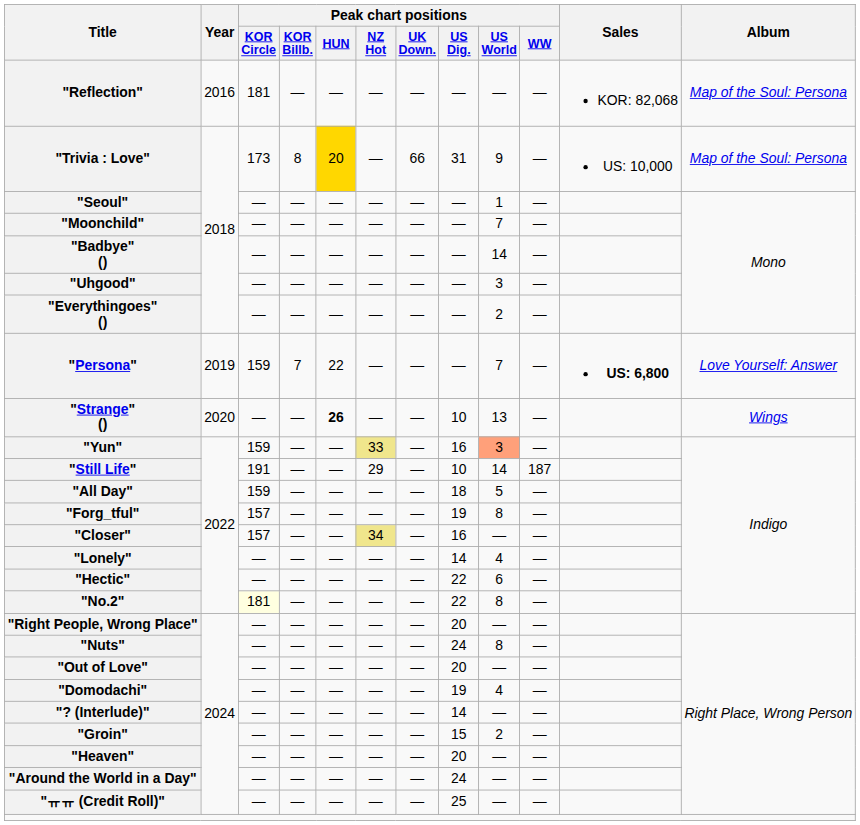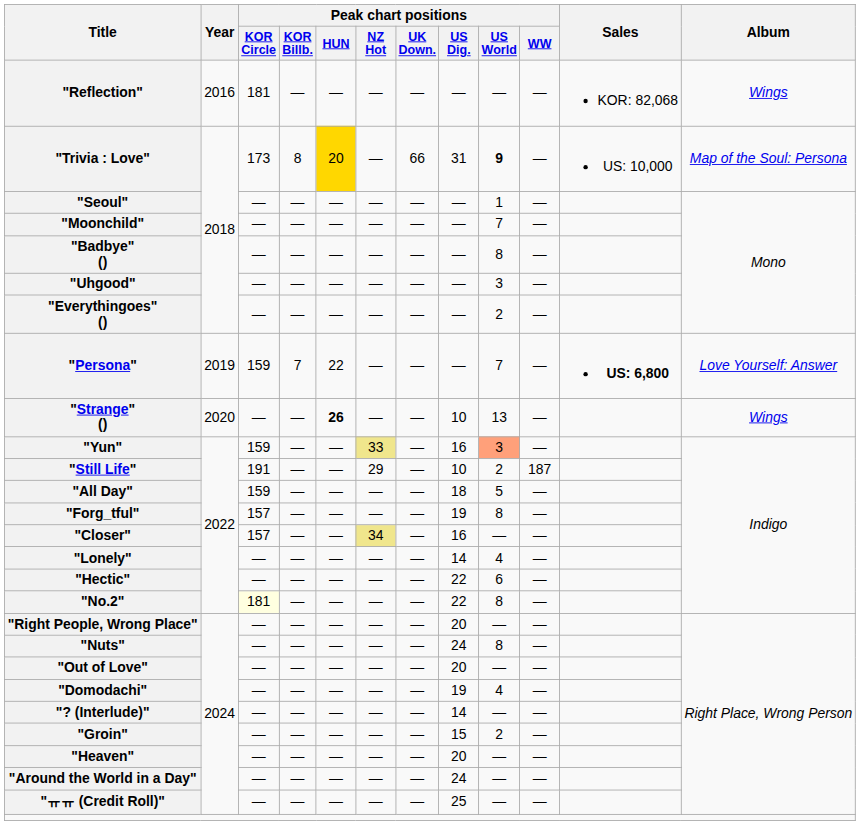 <table class="wikitable plainrowheaders" style="text-align:center;">
 <tr>
 <th rowspan="2">Title</th>
 <th scope="col" rowspan="2">Year</th>
 <th scope="col" colspan="8">Peak chart positions</th>
 <th scope="col" rowspan="2">Sales</th>
 <th scope="col" rowspan="2">Album</th>
 </tr>
 <tr>
 <th scope="col" style="width:2.7em;font-size:90%;"><a href='#'>KOR<br>Circle</a><br></th>
 <th scope="col" style="font-size:90%; width:2.5em"><a href='#'>KOR<br>Billb.</a><br></th>
 <th scope=col style="width:2.7em;font-size:90%;"><a href='#'>HUN</a><br></th>
 <th scope="col" style="width:2.7em;font-size:90%;"><a href='#'>NZ<br>Hot</a><br></th>
 <th scope="col" style="width:2.7em;font-size:90%;"><a href='#'>UK<br>Down.</a><br></th>
 <th scope="col" style="width:2.7em;font-size:90%;"><a href='#'>US<br>Dig.</a><br></th>
 <th scope="col" style="width:2.7em;font-size:90%;"><a href='#'>US<br>World</a><br></th>
 <th scope="col" style="width:2.7em;font-size:90%;"><a href='#'>WW</a><br></th>
 </tr>
 <tr>
 <th scope="row">"Reflection"</th>
 <td>2016</td>
 <td>181</td>
 <td>—</td>
 <td>—</td>
 <td>—</td>
 <td>—</td>
 <td>—</td>
 <td>—</td>
 <td>—</td>
 <td><br><ul><li>KOR: 82,068</li></ul></td>
-<td><em><a href='#'>Map of the Soul: Persona</a></em></td>
+<td><em><a href='#'>Wings</a></em></td>
 </tr>
 <tr>
 <th scope="row">"Trivia : Love"</th>
 <td rowspan="6">2018</td>
 <td>173</td>
 <td>8</td>
 <td style="background: gold;">20</td>
 <td>—</td>
 <td>66</td>
 <td>31</td>
-<td>9</td>
+<td><strong>9</strong></td>
 <td>—</td>
 <td><br><ul><li>US: 10,000</li></ul></td>
 <td><em><a href='#'>Map of the Soul: Persona</a></em></td>
 </tr>
 <tr>
 <th scope="row">"Seoul"</th>
 <td>—</td>
 <td>—</td>
 <td>—</td>
 <td>—</td>
 <td>—</td>
 <td>—</td>
 <td>1</td>
 <td>—</td>
 <td></td>
 <td rowspan="5"><em>Mono</em></td>
 </tr>
 <tr>
 <th scope="row">"Moonchild"</th>
 <td>—</td>
 <td>—</td>
 <td>—</td>
 <td>—</td>
 <td>—</td>
 <td>—</td>
 <td>7</td>
 <td>—</td>
 <td></td>
 </tr>
 <tr>
 <th scope="row">"Badbye"<br>()</th>
 <td>—</td>
 <td>—</td>
 <td>—</td>
 <td>—</td>
 <td>—</td>
 <td>—</td>
-<td>14</td>
+<td>8</td>
 <td>—</td>
 <td></td>
 </tr>
 <tr>
 <th scope="row">"Uhgood"</th>
 <td>—</td>
 <td>—</td>
 <td>—</td>
 <td>—</td>
 <td>—</td>
 <td>—</td>
 <td>3</td>
 <td>—</td>
 <td></td>
 </tr>
 <tr>
 <th scope="row">"Everythingoes"<br>()</th>
 <td>—</td>
 <td>—</td>
 <td>—</td>
 <td>—</td>
 <td>—</td>
 <td>—</td>
 <td>2</td>
 <td>—</td>
 <td></td>
 </tr>
 <tr>
 <th scope="row">"<a href='#'>Persona</a>"</th>
 <td>2019</td>
 <td>159</td>
 <td>7</td>
 <td>22</td>
 <td>—</td>
 <td>—</td>
 <td>—</td>
 <td>7</td>
 <td>—</td>
 <td><strong><br><ul><li>US: 6,800</li></ul></strong></td>
 <td><em><a href='#'>Love Yourself: Answer</a></em></td>
 </tr>
 <tr>
 <th scope="row">"<a href='#'>Strange</a>"<br>()</th>
 <td>2020</td>
 <td>—</td>
 <td>—</td>
 <td><strong>26</strong></td>
 <td>—</td>
 <td>—</td>
 <td>10</td>
 <td>13</td>
 <td>—</td>
 <td></td>
 <td><em><a href='#'>Wings</a></em></td>
 </tr>
 <tr>
 <th scope="row">"Yun"<br></th>
 <td rowspan="8">2022</td>
 <td>159</td>
 <td>—</td>
 <td>—</td>
 <td style="background: khaki;">33</td>
 <td>—</td>
 <td>16</td>
 <td style="background: lightsalmon;">3</td>
 <td>—</td>
 <td></td>
 <td rowspan="8"><em>Indigo</em></td>
 </tr>
 <tr>
 <th scope="row">"<a href='#'>Still Life</a>"<br></th>
 <td>191</td>
 <td>—</td>
 <td>—</td>
 <td>29</td>
 <td>—</td>
 <td>10</td>
-<td>14</td>
+<td>2</td>
 <td>187</td>
 <td></td>
 </tr>
 <tr>
 <th scope="row">"All Day"<br></th>
 <td>159</td>
 <td>—</td>
 <td>—</td>
 <td>—</td>
 <td>—</td>
 <td>18</td>
 <td>5</td>
 <td>—</td>
 <td></td>
 </tr>
 <tr>
 <th scope="row">"Forg_tful"<br></th>
 <td>157</td>
 <td>—</td>
 <td>—</td>
 <td>—</td>
 <td>—</td>
 <td>19</td>
 <td>8</td>
 <td>—</td>
 <td></td>
 </tr>
 <tr>
 <th scope="row">"Closer"<br></th>
 <td>157</td>
 <td>—</td>
 <td>—</td>
 <td style="background: khaki;">34</td>
 <td>—</td>
 <td>16</td>
 <td>—</td>
 <td>—</td>
 <td></td>
 </tr>
 <tr>
 <th scope="row">"Lonely"</th>
 <td>—</td>
 <td>—</td>
 <td>—</td>
 <td>—</td>
 <td>—</td>
 <td>14</td>
 <td>4</td>
 <td>—</td>
 <td></td>
 </tr>
 <tr>
 <th scope="row">"Hectic"<br></th>
 <td>—</td>
 <td>—</td>
 <td>—</td>
 <td>—</td>
 <td>—</td>
 <td>22</td>
 <td>6</td>
 <td>—</td>
 <td></td>
 </tr>
 <tr>
 <th scope="row">"No.2"<br></th>
 <td style="background: lightyellow;">181</td>
 <td>—</td>
 <td>—</td>
 <td>—</td>
 <td>—</td>
 <td>22</td>
 <td>8</td>
 <td>—</td>
 <td></td>
 </tr>
 <tr>
 <th scope="row">"Right People, Wrong Place"</th>
 <td rowspan="9">2024</td>
 <td>—</td>
 <td>—</td>
 <td>—</td>
 <td>—</td>
 <td>—</td>
 <td>20</td>
 <td>—</td>
 <td>—</td>
 <td></td>
 <td rowspan="9"><em>Right Place, Wrong Person</em></td>
 </tr>
 <tr>
 <th scope="row">"Nuts"</th>
 <td>—</td>
 <td>—</td>
 <td>—</td>
 <td>—</td>
 <td>—</td>
 <td>24</td>
 <td>8</td>
 <td>—</td>
 <td></td>
 </tr>
 <tr>
 <th scope="row">"Out of Love"</th>
 <td>—</td>
 <td>—</td>
 <td>—</td>
 <td>—</td>
 <td>—</td>
 <td>20</td>
 <td>—</td>
 <td>—</td>
 <td></td>
 </tr>
 <tr>
 <th scope="row">"Domodachi"<br></th>
 <td>—</td>
 <td>—</td>
 <td>—</td>
 <td>—</td>
 <td>—</td>
 <td>19</td>
 <td>4</td>
 <td>—</td>
 <td></td>
 </tr>
 <tr>
 <th scope="row">"? (Interlude)"<br></th>
 <td>—</td>
 <td>—</td>
 <td>—</td>
 <td>—</td>
 <td>—</td>
 <td>14</td>
 <td>—</td>
 <td>—</td>
 <td></td>
 </tr>
 <tr>
 <th scope="row">"Groin"</th>
 <td>—</td>
 <td>—</td>
 <td>—</td>
 <td>—</td>
 <td>—</td>
 <td>15</td>
 <td>2</td>
 <td>—</td>
 <td></td>
 </tr>
 <tr>
 <th scope="row">"Heaven"</th>
 <td>—</td>
 <td>—</td>
 <td>—</td>
 <td>—</td>
 <td>—</td>
 <td>20</td>
 <td>—</td>
 <td>—</td>
 <td></td>
 </tr>
 <tr>
 <th scope="row">"Around the World in a Day"<br></th>
 <td>—</td>
 <td>—</td>
 <td>—</td>
 <td>—</td>
 <td>—</td>
 <td>24</td>
 <td>—</td>
 <td>—</td>
 <td></td>
 </tr>
 <tr>
 <th scope="row">"ㅠㅠ (Credit Roll)"</th>
 <td>—</td>
 <td>—</td>
 <td>—</td>
 <td>—</td>
 <td>—</td>
 <td>25</td>
 <td>—</td>
 <td>—</td>
 <td></td>
 </tr>
 <tr>
 <td colspan="12"></td>
 </tr>
 </table>
